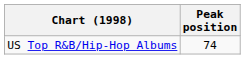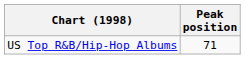 <table class="wikitable">
 <tr>
 <th style="text-align:center;">Chart (1998)</th>
 <th style="text-align:center;">Peak<br>position</th>
 </tr>
 <tr>
 <td align="left">US <a href='#'>Top R&B/Hip-Hop Albums</a></td>
-<td style="text-align:center;">74</td>
+<td style="text-align:center;">71</td>
 </tr>
 </table>
